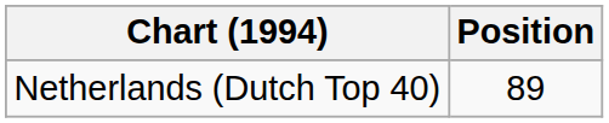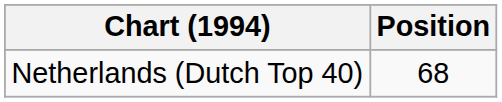 <table class="wikitable">
 <tr>
 <th>Chart (1994)</th>
 <th>Position</th>
 </tr>
 <tr>
 <td>Netherlands (Dutch Top 40)</td>
-<td align="center">89</td>
+<td align="center">68</td>
 </tr>
 </table>
